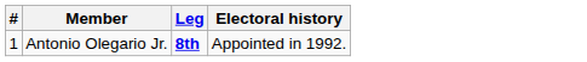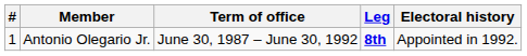 <table class="wikitable" style="font-size:95%;">
 <tr>
 <th>#</th>
 <th>Member</th>
+<th>Term of office</th>
 <th><a href='#'>Leg</a></th>
 <th>Electoral history</th>
 </tr>
 <tr>
 <td>1</td>
 <td>Antonio Olegario Jr.</td>
+<td>June 30, 1987 – June 30, 1992</td>
 <td><strong><a href='#'>8th</a></strong></td>
 <td>Appointed in 1992.</td>
 </tr>
 </table>
